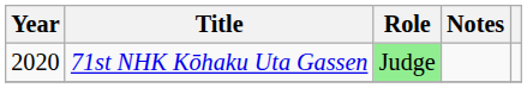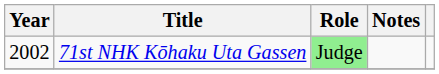 <table class="wikitable">
 <tr>
 <th>Year</th>
 <th>Title</th>
 <th>Role</th>
 <th scope="col" class="unsortable">Notes</th>
 <th class="unsortable"></th>
 </tr>
 <tr>
-<td>2020</td>
+<td>2002</td>
 <td><em><a href='#'>71st NHK Kōhaku Uta Gassen</a></em></td>
 <td style="background: lightgreen;">Judge</td>
 <td></td>
 <td></td>
 </tr>
 <tr>
 </tr>
 </table>
